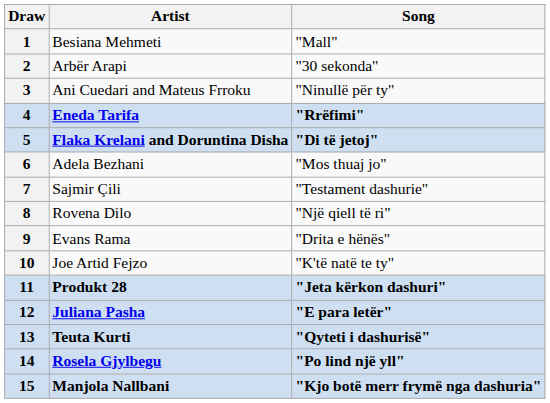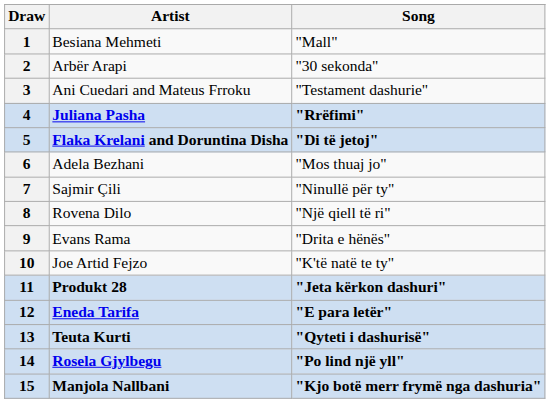 <table class="sortable wikitable plainrowheaders" style="margin: 1em auto 1em auto; text-align:left;">
 <tr>
 </tr>
 <tr>
 <th scope="col">Draw</th>
 <th scope="col">Artist</th>
 <th scope="col">Song</th>
 </tr>
 <tr>
 <th scope="row" style="text-align:center;">1</th>
 <td>Besiana Mehmeti</td>
 <td>"Mall"</td>
 </tr>
 <tr>
 <th scope="row" style="text-align:center;">2</th>
 <td>Arbër Arapi</td>
 <td>"30 sekonda"</td>
 </tr>
 <tr>
 <th scope="row" style="text-align:center;">3</th>
 <td>Ani Cuedari and Mateus Frroku</td>
-<td>"Ninullë për ty"</td>
+<td>"Testament dashurie"</td>
 </tr>
 <tr style="font-weight:bold; background:#CEDFF2;">
 <th scope="row" style="font-weight:bold; background:#CEDFF2; text-align:center;">4</th>
-<td><a href='#'>Eneda Tarifa</a></td>
+<td><a href='#'>Juliana Pasha</a></td>
 <td>"Rrëfimi"</td>
 </tr>
 <tr style="font-weight:bold; background:#CEDFF2;">
 <th scope="row" style="font-weight:bold; background:#CEDFF2; text-align:center;">5</th>
 <td><a href='#'>Flaka Krelani</a> and Doruntina Disha</td>
 <td>"Di të jetoj"</td>
 </tr>
 <tr>
 <th scope="row" style="text-align:center;">6</th>
 <td>Adela Bezhani</td>
 <td>"Mos thuaj jo"</td>
 </tr>
 <tr>
 <th scope="row" style="text-align:center;">7</th>
 <td>Sajmir Çili</td>
-<td>"Testament dashurie"</td>
+<td>"Ninullë për ty"</td>
 </tr>
 <tr>
 <th scope="row" style="text-align:center;">8</th>
 <td>Rovena Dilo</td>
 <td>"Një qiell të ri"</td>
 </tr>
 <tr>
 <th scope="row" style="text-align:center;">9</th>
 <td>Evans Rama</td>
 <td>"Drita e hënës"</td>
 </tr>
 <tr>
 <th scope="row" style="text-align:center;">10</th>
 <td>Joe Artid Fejzo</td>
 <td>"K'të natë te ty"</td>
 </tr>
 <tr style="font-weight:bold; background:#CEDFF2;">
 <th scope="row" style="font-weight:bold; background:#CEDFF2; text-align:center;">11</th>
 <td>Produkt 28</td>
 <td>"Jeta kërkon dashuri"</td>
 </tr>
 <tr style="font-weight:bold; background:#CEDFF2;">
 <th scope="row" style="font-weight:bold; background:#CEDFF2; text-align:center;">12</th>
-<td><a href='#'>Juliana Pasha</a></td>
+<td><a href='#'>Eneda Tarifa</a></td>
 <td>"E para letër"</td>
 </tr>
 <tr style="font-weight:bold; background:#CEDFF2;">
 <th scope="row" style="font-weight:bold; background:#CEDFF2; text-align:center;">13</th>
 <td>Teuta Kurti</td>
 <td>"Qyteti i dashurisë"</td>
 </tr>
 <tr style="font-weight:bold; background:#CEDFF2;">
 <th scope="row" style="font-weight:bold; background:#CEDFF2; text-align:center;">14</th>
 <td><a href='#'>Rosela Gjylbegu</a></td>
 <td>"Po lind një yll"</td>
 </tr>
 <tr style="font-weight:bold; background:#CEDFF2;">
 <th scope="row" style="font-weight:bold; background:#CEDFF2; text-align:center;">15</th>
 <td>Manjola Nallbani</td>
 <td>"Kjo botë merr frymë nga dashuria"</td>
 </tr>
 </table>
